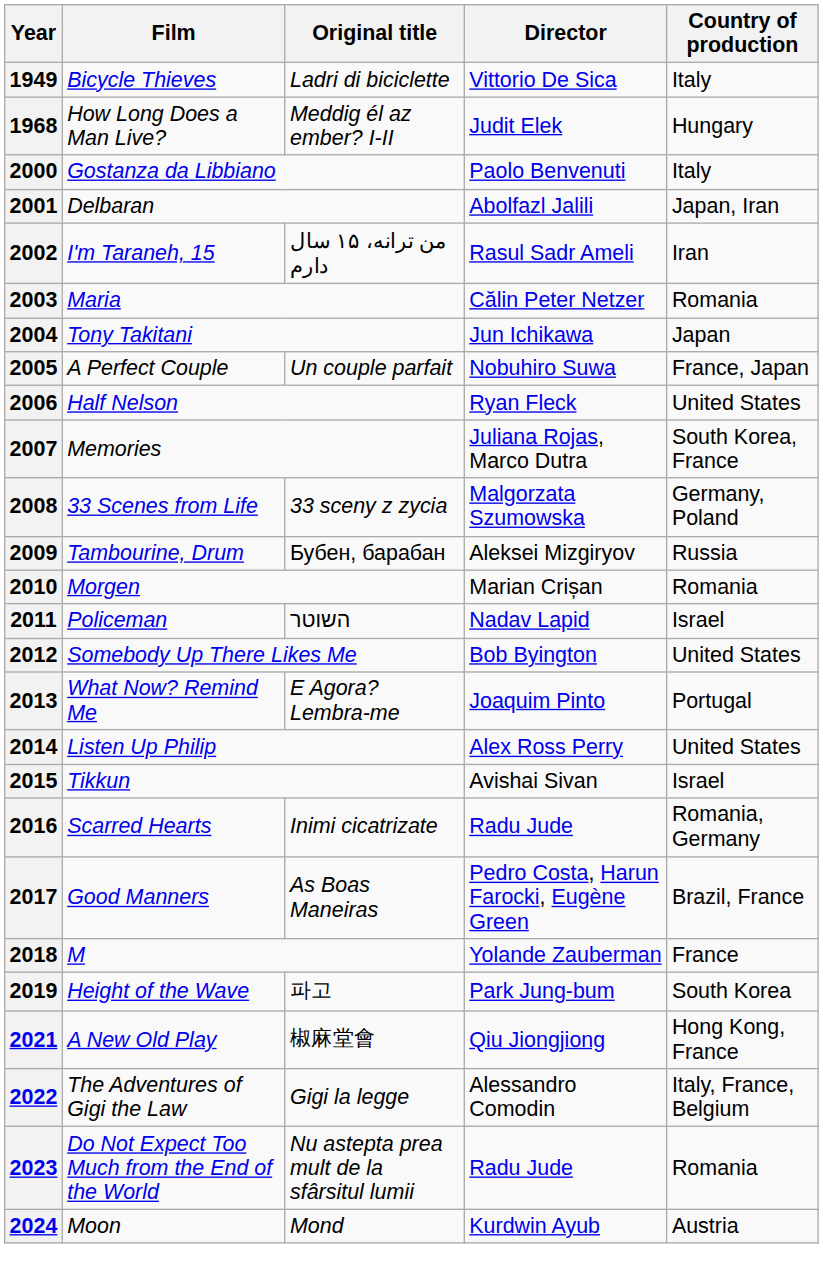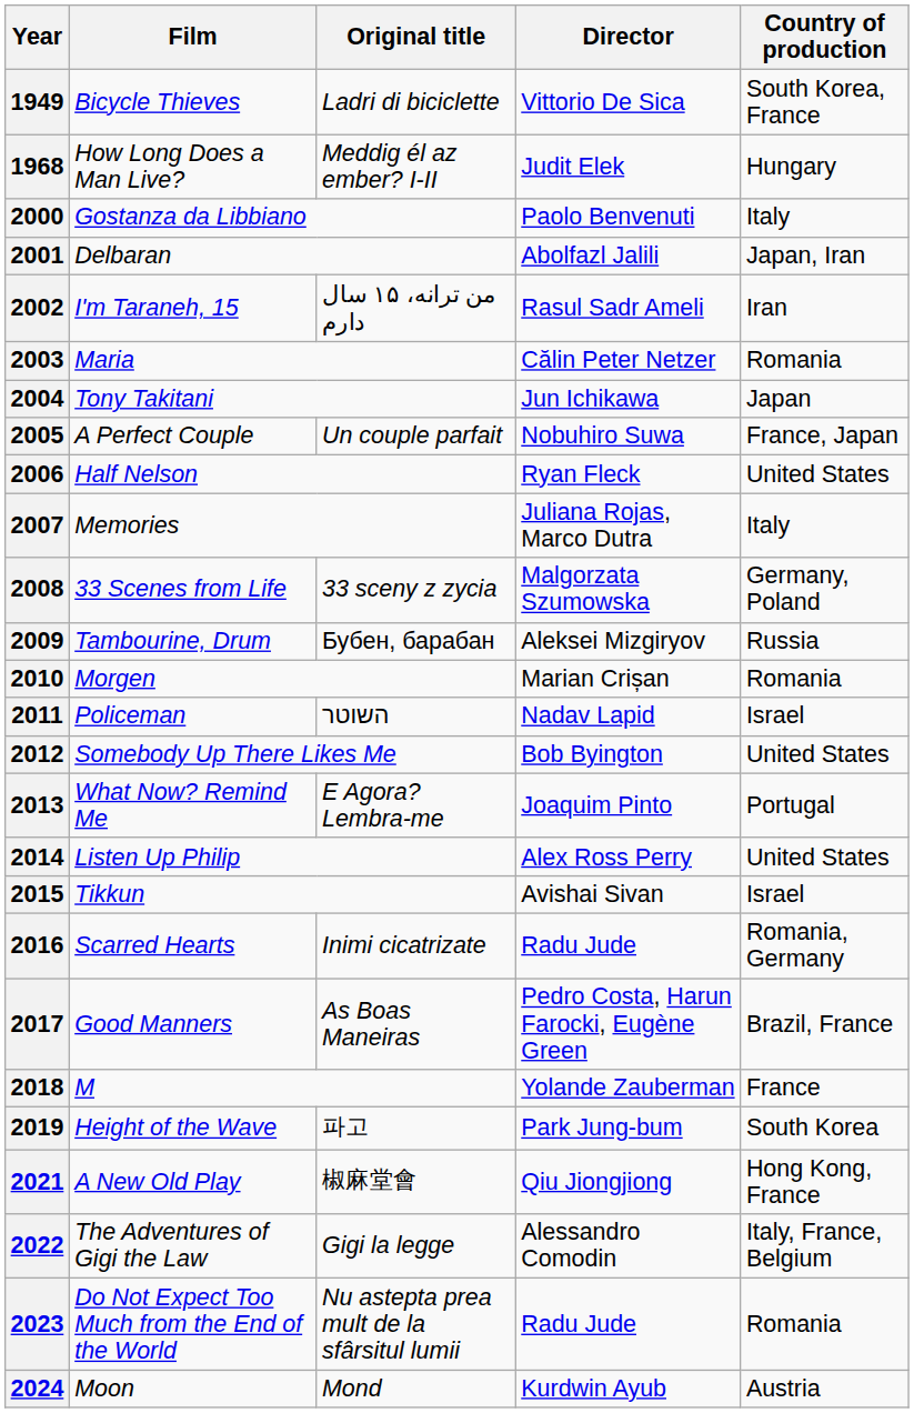 <table class="wikitable sortable">
 <tr>
 <th>Year</th>
 <th>Film</th>
 <th>Original title</th>
 <th>Director</th>
 <th>Country of production</th>
 </tr>
 <tr>
 <th>1949</th>
 <td><em><a href='#'>Bicycle Thieves</a></em></td>
 <td><em>Ladri di biciclette</em></td>
 <td data-sort-value="De Sica"><a href='#'>Vittorio De Sica</a></td>
-<td>Italy</td>
+<td>South Korea, France</td>
 </tr>
 <tr>
 <th>1968</th>
 <td><em>How Long Does a Man Live?</em></td>
 <td><em>Meddig él az ember? I-II</em></td>
 <td data-sort-value="Elek"><a href='#'>Judit Elek</a></td>
 <td>Hungary</td>
 </tr>
 <tr>
 <th>2000</th>
 <td colspan="2"><em><a href='#'>Gostanza da Libbiano</a></em></td>
 <td data-sort-value="Benvenuti"><a href='#'>Paolo Benvenuti</a></td>
 <td>Italy</td>
 </tr>
 <tr>
 <th>2001</th>
 <td colspan="2"><em>Delbaran</em></td>
 <td data-sort-value="Jalili"><a href='#'>Abolfazl Jalili</a></td>
 <td>Japan, Iran</td>
 </tr>
 <tr>
 <th>2002</th>
 <td><em><a href='#'>I'm Taraneh, 15</a></em></td>
 <td>من ترانه، ۱۵ سال دارم</td>
 <td data-sort-value="Ameli"><a href='#'>Rasul Sadr Ameli</a></td>
 <td>Iran</td>
 </tr>
 <tr>
 <th>2003</th>
 <td colspan="2"><em><a href='#'>Maria</a></em></td>
 <td data-sort-value="Netzer"><a href='#'>Călin Peter Netzer</a></td>
 <td>Romania</td>
 </tr>
 <tr>
 <th>2004</th>
 <td colspan="2"><em><a href='#'>Tony Takitani</a></em></td>
 <td data-sort-value="Ichikawa"><a href='#'>Jun Ichikawa</a></td>
 <td>Japan</td>
 </tr>
 <tr>
 <th>2005</th>
 <td data-sort-value="Perfect"><em>A Perfect Couple</em></td>
 <td data-sort-value="Couple"><em>Un couple parfait</em></td>
 <td data-sort-value="Suwa"><a href='#'>Nobuhiro Suwa</a></td>
 <td>France, Japan</td>
 </tr>
 <tr>
 <th>2006</th>
 <td colspan="2"><em><a href='#'>Half Nelson</a></em></td>
 <td data-sort-value="Fleck"><a href='#'>Ryan Fleck</a></td>
 <td>United States</td>
 </tr>
 <tr>
 <th>2007</th>
 <td colspan="2"><em>Memories</em></td>
 <td data-sort-value="Rojas"><a href='#'>Juliana Rojas</a>, Marco Dutra</td>
-<td>South Korea, France</td>
+<td>Italy</td>
 </tr>
 <tr>
 <th>2008</th>
 <td><em><a href='#'>33 Scenes from Life</a></em></td>
 <td><em>33 sceny z zycia</em></td>
 <td data-sort-value="Szumowska"><a href='#'>Malgorzata Szumowska</a></td>
 <td>Germany, Poland</td>
 </tr>
 <tr>
 <th>2009</th>
 <td><em><a href='#'>Tambourine, Drum</a></em></td>
 <td>Бубен, барабан</td>
 <td data-sort-value="Mizgiryov">Aleksei Mizgiryov</td>
 <td>Russia</td>
 </tr>
 <tr>
 <th>2010</th>
 <td colspan="2"><em><a href='#'>Morgen</a></em></td>
 <td data-sort-value="Crișan">Marian Crișan</td>
 <td>Romania</td>
 </tr>
 <tr>
 <th>2011</th>
 <td><em><a href='#'>Policeman</a></em></td>
 <td data-sort-value="Ha-shoter">השוטר</td>
 <td data-sort-value="Lapid"><a href='#'>Nadav Lapid</a></td>
 <td>Israel</td>
 </tr>
 <tr>
 <th>2012</th>
 <td colspan="2"><em><a href='#'>Somebody Up There Likes Me</a></em></td>
 <td data-sort-value="Byington"><a href='#'>Bob Byington</a></td>
 <td>United States</td>
 </tr>
 <tr>
 <th>2013</th>
 <td><em><a href='#'>What Now? Remind Me</a></em></td>
 <td><em>E Agora? Lembra-me</em></td>
 <td data-sort-value="Pinto"><a href='#'>Joaquim Pinto</a></td>
 <td>Portugal</td>
 </tr>
 <tr>
 <th>2014</th>
 <td colspan="2"><em><a href='#'>Listen Up Philip</a></em></td>
 <td data-sort-value="Perry"><a href='#'>Alex Ross Perry</a></td>
 <td>United States</td>
 </tr>
 <tr>
 <th>2015</th>
 <td colspan="2"><em><a href='#'>Tikkun</a></em></td>
 <td data-sort-value="Sivan">Avishai Sivan</td>
 <td>Israel</td>
 </tr>
 <tr>
 <th>2016</th>
 <td><em><a href='#'>Scarred Hearts</a></em></td>
 <td><em>Inimi cicatrizate</em></td>
 <td data-sort-value="Jude"><a href='#'>Radu Jude</a></td>
 <td>Romania, Germany</td>
 </tr>
 <tr>
 <th>2017</th>
 <td><em><a href='#'>Good Manners</a></em></td>
 <td data-sort-value="Boas"><em>As Boas Maneiras</em></td>
 <td><a href='#'>Pedro Costa</a>, <a href='#'>Harun Farocki</a>, <a href='#'>Eugène Green</a></td>
 <td>Brazil, France</td>
 </tr>
 <tr>
 <th>2018</th>
 <td colspan="2"><em><a href='#'>M</a></em></td>
 <td data-sort-value="Sivan"><a href='#'>Yolande Zauberman</a></td>
 <td>France</td>
 </tr>
 <tr>
 <th>2019</th>
 <td><em><a href='#'>Height of the Wave</a></em></td>
 <td>파고</td>
 <td 파고><a href='#'>Park Jung-bum</a></td>
 <td>South Korea</td>
 </tr>
 <tr>
 <th><a href='#'>2021</a></th>
 <td colspan="1"><em><a href='#'>A New Old Play</a></em></td>
 <td>椒麻堂會</td>
 <td><a href='#'>Qiu Jiongjiong</a></td>
 <td>Hong Kong, France</td>
 </tr>
 <tr>
 <th><a href='#'>2022</a></th>
 <td><em>The Adventures of Gigi the Law</em></td>
 <td><em>Gigi la legge</em></td>
 <td>Alessandro Comodin</td>
 <td>Italy, France, Belgium</td>
 </tr>
 <tr>
 <th><a href='#'>2023</a></th>
 <td><em><a href='#'>Do Not Expect Too Much from the End of the World</a></em></td>
 <td><em>Nu astepta prea mult de la sfârsitul lumii</em></td>
 <td><a href='#'>Radu Jude</a></td>
 <td>Romania</td>
 </tr>
 <tr>
 <th><a href='#'>2024</a></th>
 <td><em>Moon</em></td>
 <td><em>Mond</em></td>
 <td><a href='#'>Kurdwin Ayub</a></td>
 <td>Austria</td>
 </tr>
 </table>
